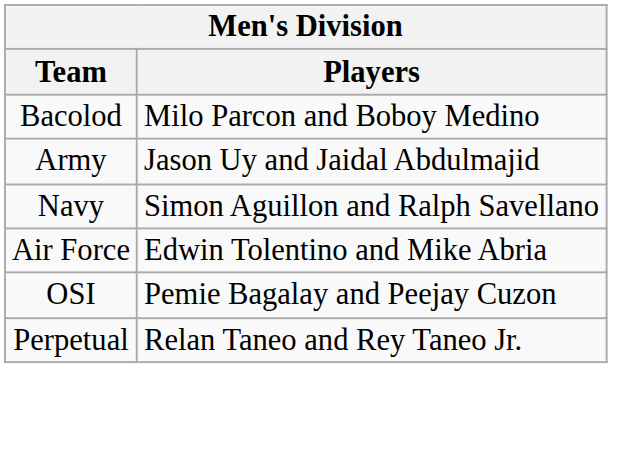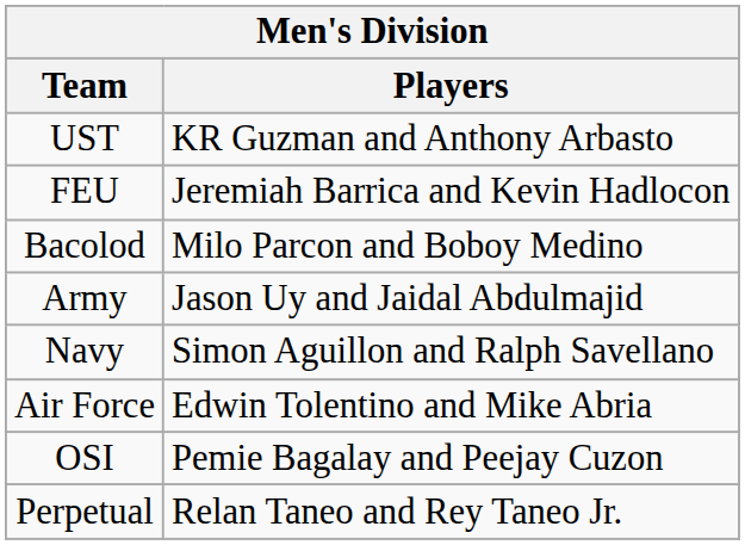 <table class="wikitable" style="text-align:left; line-height:16px; width:auto;">
 <tr>
 <th colspan=2>Men's Division</th>
 </tr>
 <tr>
 <th>Team</th>
 <th>Players</th>
+</tr>
+<tr>
+<td style="text-align:center;">UST</td>
+<td>KR Guzman and Anthony Arbasto</td>
+</tr>
+<tr>
+<td style="text-align:center;">FEU</td>
+<td>Jeremiah Barrica and Kevin Hadlocon</td>
 </tr>
 <tr>
 <td style="text-align:center;">Bacolod</td>
 <td>Milo Parcon and Boboy Medino</td>
 </tr>
 <tr>
 <td style="text-align:center;">Army</td>
 <td>Jason Uy and Jaidal Abdulmajid</td>
 </tr>
 <tr>
 <td style="text-align:center;">Navy</td>
 <td>Simon Aguillon and Ralph Savellano</td>
 </tr>
 <tr>
 <td style="text-align:center;">Air Force</td>
 <td>Edwin Tolentino and Mike Abria</td>
 </tr>
 <tr>
 <td style="text-align:center;">OSI</td>
 <td>Pemie Bagalay and Peejay Cuzon</td>
 </tr>
 <tr>
 <td style="text-align:center;">Perpetual</td>
 <td>Relan Taneo and Rey Taneo Jr.</td>
 </tr>
 </table>
